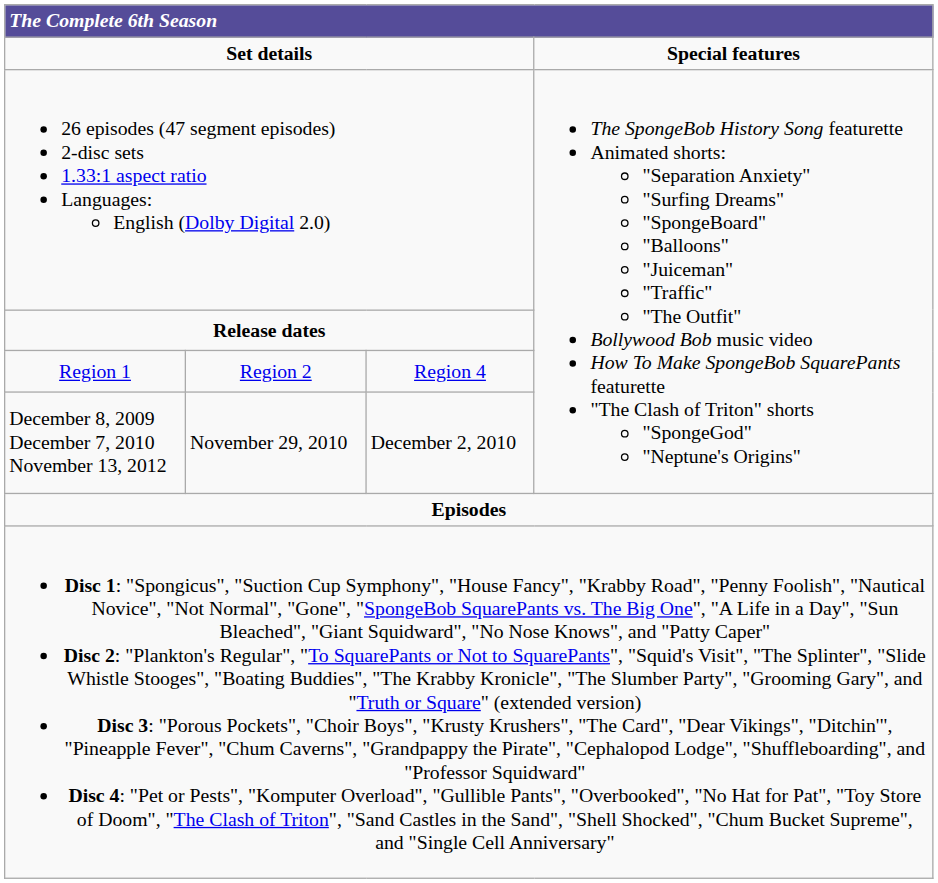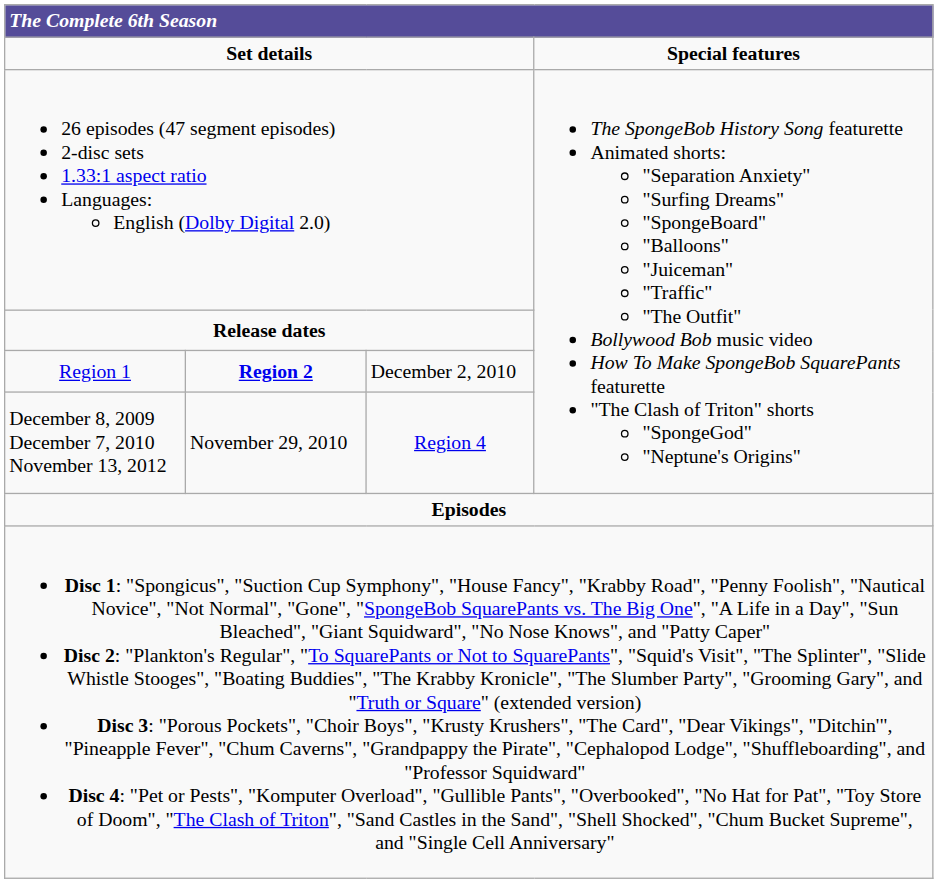 <table class="wikitable" style="font-size: 95%;">
 <tr style="background:#554C99; color:#FFF;">
 <td colspan="4"><strong><em>The Complete 6th Season</em></strong></td>
 </tr>
 <tr valign="top">
 <td style="text-align:center; width:400px;" colspan="3"><strong>Set details</strong></td>
 <td style="width:300px; text-align:center;"><strong>Special features</strong></td>
 </tr>
 <tr valign="top">
 <td colspan="3" style="text-align:left; width:400px;"><br><ul><li>26 episodes (47 segment episodes)</li><li>2-disc sets</li><li><a href='#'>1.33:1 aspect ratio</a></li><li>Languages:<ul><li>English (<a href='#'>Dolby Digital</a> 2.0)</li></ul></li></ul></td>
 <td rowspan="4" style="text-align:left; width:300px;"><br><ul><li><em>The SpongeBob History Song</em> featurette</li><li>Animated shorts:<ul><li>"Separation Anxiety"</li><li>"Surfing Dreams"</li><li>"SpongeBoard"</li><li>"Balloons"</li><li>"Juiceman"</li><li>"Traffic"</li><li>"The Outfit"</li></ul></li><li><em>Bollywood Bob</em> music video</li><li><em>How To Make SpongeBob SquarePants</em> featurette</li><li>"The Clash of Triton" shorts<ul><li>"SpongeGod"</li><li>"Neptune's Origins"</li></ul></li></ul></td>
 </tr>
 <tr>
 <td colspan="3" style="text-align:center;"><strong>Release dates</strong></td>
 </tr>
 <tr>
 <td style="text-align:center;"><a href='#'>Region 1</a></td>
-<td style="text-align:center;"><a href='#'>Region 2</a></td>
-<td style="text-align:center;"><a href='#'>Region 4</a></td>
+<td style="text-align:center;"><strong><a href='#'>Region 2</a></strong></td>
+<td>December 2, 2010</td>
 </tr>
 <tr>
 <td>December 8, 2009<br>December 7, 2010<br>November 13, 2012</td>
 <td>November 29, 2010</td>
-<td>December 2, 2010</td>
+<td style="text-align:center;"><a href='#'>Region 4</a></td>
 </tr>
 <tr>
 <td style="text-align:center; width:400px;" colspan="4"><strong>Episodes</strong></td>
 </tr>
 <tr>
 <td style="text-align:center; width:400px;" colspan="4"><br><ul><li><strong>Disc 1</strong>: "Spongicus", "Suction Cup Symphony", "House Fancy", "Krabby Road", "Penny Foolish", "Nautical Novice", "Not Normal", "Gone", "<a href='#'>SpongeBob SquarePants vs. The Big One</a>", "A Life in a Day", "Sun Bleached", "Giant Squidward", "No Nose Knows", and "Patty Caper"</li><li><strong>Disc 2</strong>: "Plankton's Regular", "<a href='#'>To SquarePants or Not to SquarePants</a>", "Squid's Visit", "The Splinter", "Slide Whistle Stooges", "Boating Buddies", "The Krabby Kronicle", "The Slumber Party", "Grooming Gary", and "<a href='#'>Truth or Square</a>" (extended version)</li><li><strong>Disc 3</strong>: "Porous Pockets", "Choir Boys", "Krusty Krushers", "The Card", "Dear Vikings", "Ditchin'", "Pineapple Fever", "Chum Caverns", "Grandpappy the Pirate", "Cephalopod Lodge", "Shuffleboarding", and "Professor Squidward"</li><li><strong>Disc 4</strong>: "Pet or Pests", "Komputer Overload", "Gullible Pants", "Overbooked", "No Hat for Pat", "Toy Store of Doom", "<a href='#'>The Clash of Triton</a>", "Sand Castles in the Sand", "Shell Shocked", "Chum Bucket Supreme", and "Single Cell Anniversary"</li></ul></td>
 </tr>
 </table>
